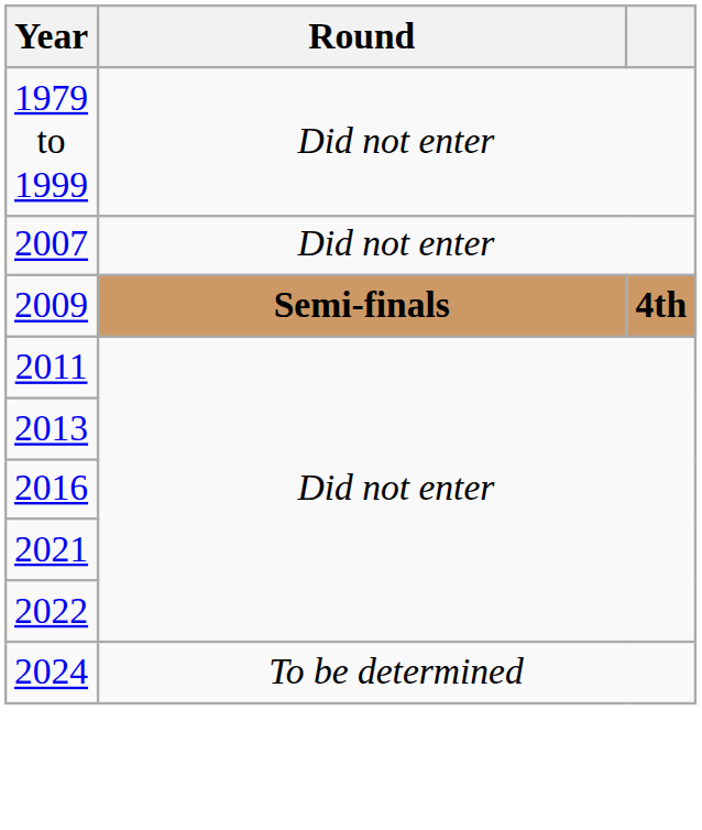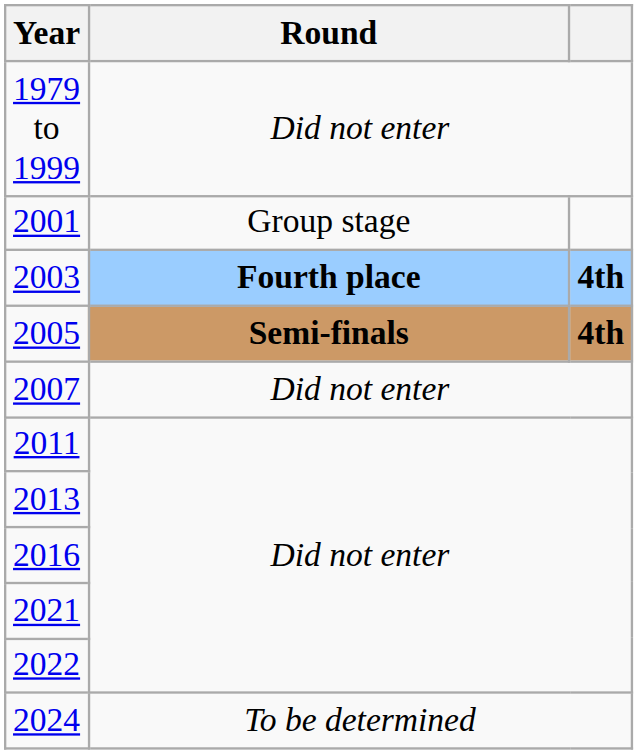 <table class="wikitable" style="text-align: center; font-size:90%">
 <tr>
 <th>Year</th>
 <th style="width:200px">Round</th>
 <th></th>
 </tr>
 <tr>
 <td><a href='#'>1979</a><br>to<br><a href='#'>1999</a></td>
 <td colspan="2"><em>Did not enter</em></td>
 </tr>
 <tr>
+<td><a href='#'>2001</a></td>
+<td>Group stage</td>
+<td></td>
+</tr>
+<tr>
+<td><a href='#'>2003</a></td>
+<td bgcolor="9acdff"><strong>Fourth place</strong></td>
+<td bgcolor="9acdff"><strong>4th</strong></td>
+</tr>
+<tr>
+<td><a href='#'>2005</a></td>
+<td bgcolor="cc9966"><strong>Semi-finals</strong></td>
+<td bgcolor="cc9966"><strong>4th</strong></td>
+</tr>
+<tr>
 <td><a href='#'>2007</a></td>
 <td colspan="2"><em>Did not enter</em></td>
-</tr>
-<tr>
-<td><a href='#'>2009</a></td>
-<td bgcolor="cc9966"><strong>Semi-finals</strong></td>
-<td bgcolor="cc9966"><strong>4th</strong></td>
 </tr>
 <tr>
 <td><a href='#'>2011</a></td>
 <td colspan="2" rowspan="5"><em>Did not enter</em></td>
 </tr>
 <tr>
 <td><a href='#'>2013</a></td>
 </tr>
 <tr>
 <td><a href='#'>2016</a></td>
 </tr>
 <tr>
 <td><a href='#'>2021</a></td>
 </tr>
 <tr>
 <td><a href='#'>2022</a></td>
 </tr>
 <tr>
 <td><a href='#'>2024</a></td>
 <td colspan="2"><em>To be determined</em></td>
 </tr>
 </table>
